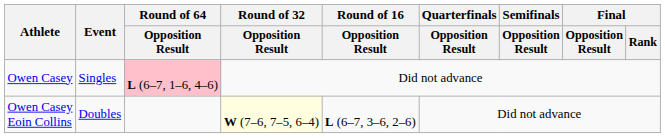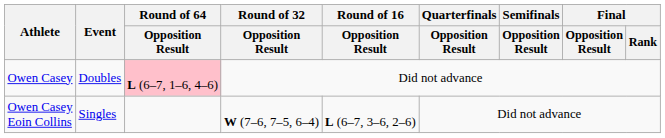 <table class="wikitable" style="font-size:90%">
 <tr>
 <th rowspan="2">Athlete</th>
 <th rowspan="2">Event</th>
 <th>Round of 64</th>
 <th>Round of 32</th>
 <th>Round of 16</th>
 <th>Quarterfinals</th>
 <th>Semifinals</th>
 <th colspan=2>Final</th>
 </tr>
 <tr style="font-size:95%">
 <th>Opposition<br>Result</th>
 <th>Opposition<br>Result</th>
 <th>Opposition<br>Result</th>
 <th>Opposition<br>Result</th>
 <th>Opposition<br>Result</th>
 <th>Opposition<br>Result</th>
 <th>Rank</th>
 </tr>
 <tr align=center>
 <td align=left><a href='#'>Owen Casey</a></td>
-<td align=left><a href='#'>Singles</a></td>
+<td align=left><a href='#'>Doubles</a></td>
 <td style="background: pink;"><br><strong>L</strong> (6–7, 1–6, 4–6)</td>
 <td colspan=6>Did not advance</td>
 </tr>
 <tr align=center>
 <td align=left><a href='#'>Owen Casey</a><br><a href='#'>Eoin Collins</a></td>
-<td align=left><a href='#'>Doubles</a></td>
+<td align=left><a href='#'>Singles</a></td>
 <td></td>
-<td style="background: lightyellow;"><br><strong>W</strong> (7–6, 7–5, 6–4)</td>
+<td><br><strong>W</strong> (7–6, 7–5, 6–4)</td>
 <td><br><strong>L</strong> (6–7, 3–6, 2–6)</td>
 <td colspan=4>Did not advance</td>
 </tr>
 </table>
